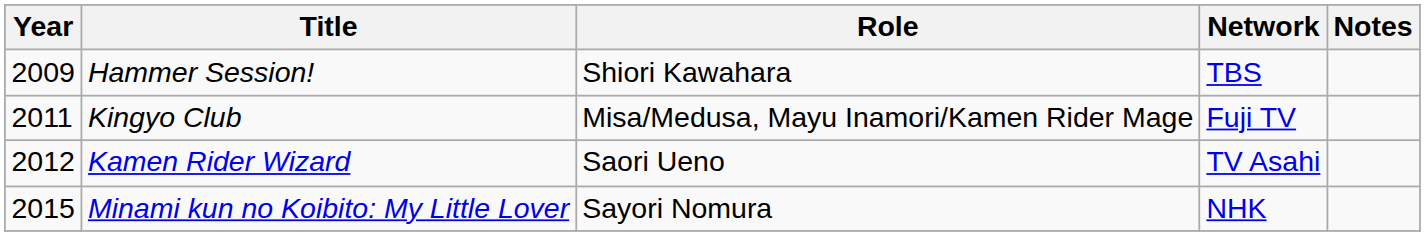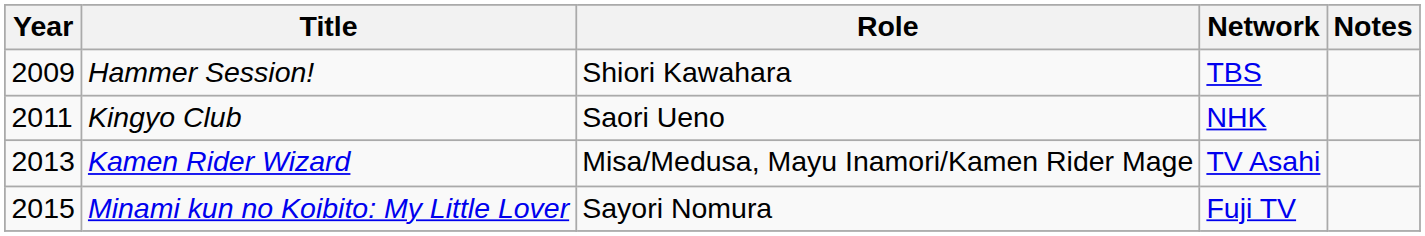 <table class="wikitable">
 <tr>
 <th>Year</th>
 <th>Title</th>
 <th>Role</th>
 <th>Network</th>
 <th>Notes</th>
 </tr>
 <tr>
 <td>2009</td>
 <td><em>Hammer Session!</em></td>
 <td>Shiori Kawahara</td>
 <td><a href='#'>TBS</a></td>
 <td></td>
 </tr>
 <tr>
 <td>2011</td>
 <td><em>Kingyo Club</em></td>
-<td>Misa/Medusa, Mayu Inamori/Kamen Rider Mage</td>
-<td><a href='#'>Fuji TV</a></td>
+<td>Saori Ueno</td>
+<td><a href='#'>NHK</a></td>
 <td></td>
 </tr>
 <tr>
-<td>2012</td>
+<td>2013</td>
 <td><em><a href='#'>Kamen Rider Wizard</a></em></td>
-<td>Saori Ueno</td>
+<td>Misa/Medusa, Mayu Inamori/Kamen Rider Mage</td>
 <td><a href='#'>TV Asahi</a></td>
 <td></td>
 </tr>
 <tr>
 <td>2015</td>
 <td><em> <a href='#'>Minami kun no Koibito: My Little Lover</a></em></td>
 <td>Sayori Nomura</td>
-<td><a href='#'>NHK</a></td>
+<td><a href='#'>Fuji TV</a></td>
 <td></td>
 </tr>
 </table>
